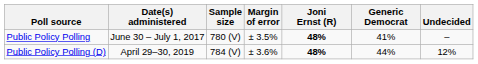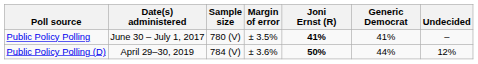 <table class="wikitable" style="font-size:90%;text-align:center;">
 <tr valign=bottom>
 <th>Poll source</th>
 <th>Date(s)<br>administered</th>
 <th>Sample<br>size</th>
 <th>Margin<br>of error</th>
 <th style="width:100px;">Joni<br>Ernst (R)</th>
 <th style="width:100px;">Generic<br>Democrat</th>
 <th>Undecided</th>
 </tr>
 <tr>
 <td style="text-align:left;"><a href='#'>Public Policy Polling</a></td>
 <td>June 30 – July 1, 2017</td>
 <td>780 (V)</td>
 <td>± 3.5%</td>
-<td><strong>48%</strong></td>
+<td><strong>41%</strong></td>
 <td>41%</td>
 <td>–</td>
 </tr>
 <tr>
 <td style="text-align:left;"><a href='#'>Public Policy Polling (D)</a></td>
 <td>April 29–30, 2019</td>
 <td>784 (V)</td>
 <td>± 3.6%</td>
-<td><strong>48%</strong></td>
+<td><strong>50%</strong></td>
 <td>44%</td>
 <td>12%</td>
 </tr>
 </table>
